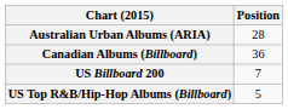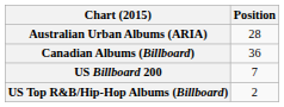 <table class="wikitable sortable plainrowheaders" style="text-align:center">
 <tr>
 <th scope="col">Chart (2015)</th>
 <th scope="col">Position</th>
 </tr>
 <tr>
 <th scope="row">Australian Urban Albums (ARIA)</th>
 <td>28</td>
 </tr>
 <tr>
 <th scope="row">Canadian Albums (<em>Billboard</em>)</th>
 <td>36</td>
 </tr>
 <tr>
 <th scope="row">US <em>Billboard</em> 200</th>
 <td>7</td>
 </tr>
 <tr>
 <th scope="row">US Top R&B/Hip-Hop Albums (<em>Billboard</em>)</th>
-<td>5</td>
+<td>2</td>
 </tr>
 </table>
